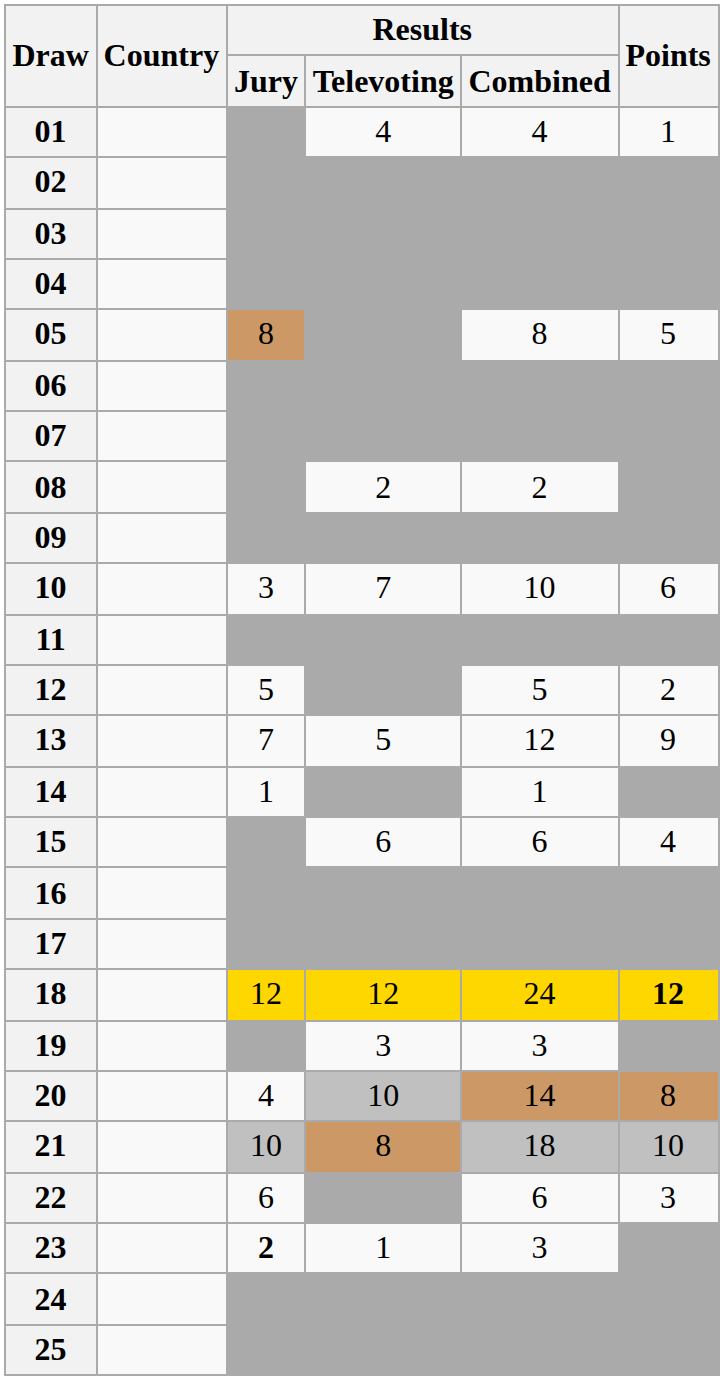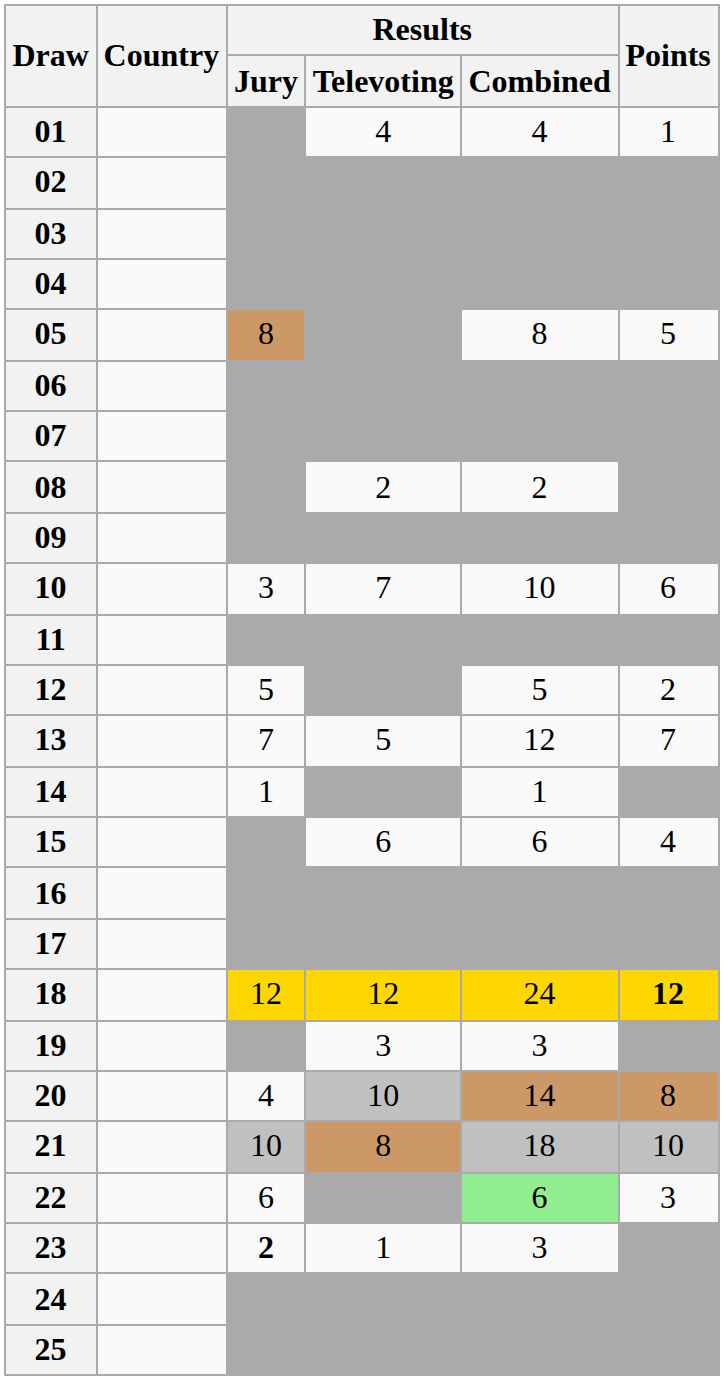 <table class="sortable wikitable collapsible plainrowheaders" style="text-align:center;">
 <tr>
 </tr>
 <tr>
 <th scope="col" rowspan="2">Draw</th>
 <th scope="col" rowspan="2">Country</th>
 <th scope="col" colspan="3">Results</th>
 <th scope="col" rowspan="2">Points</th>
 </tr>
 <tr>
 <th scope="col">Jury</th>
 <th scope="col">Televoting</th>
 <th scope="col">Combined</th>
 </tr>
 <tr>
 <th scope="row" style="text-align:center;">01</th>
 <td style="text-align:left;"></td>
 <td style="background:#AAAAAA;"></td>
 <td>4</td>
 <td>4</td>
 <td>1</td>
 </tr>
 <tr>
 <th scope="row" style="text-align:center;">02</th>
 <td style="text-align:left;"></td>
 <td style="background:#AAAAAA;"></td>
 <td style="background:#AAAAAA;"></td>
 <td style="background:#AAAAAA;"></td>
 <td style="background:#AAAAAA;"></td>
 </tr>
 <tr>
 <th scope="row" style="text-align:center;">03</th>
 <td style="text-align:left;"></td>
 <td style="background:#AAAAAA;"></td>
 <td style="background:#AAAAAA;"></td>
 <td style="background:#AAAAAA;"></td>
 <td style="background:#AAAAAA;"></td>
 </tr>
 <tr>
 <th scope="row" style="text-align:center;">04</th>
 <td style="text-align:left;"></td>
 <td style="background:#AAAAAA;"></td>
 <td style="background:#AAAAAA;"></td>
 <td style="background:#AAAAAA;"></td>
 <td style="background:#AAAAAA;"></td>
 </tr>
 <tr>
 <th scope="row" style="text-align:center;">05</th>
 <td style="text-align:left;"></td>
 <td style="background:#CC9966;">8</td>
 <td style="background:#AAAAAA;"></td>
 <td>8</td>
 <td>5</td>
 </tr>
 <tr>
 <th scope="row" style="text-align:center;">06</th>
 <td style="text-align:left;"></td>
 <td style="background:#AAAAAA;"></td>
 <td style="background:#AAAAAA;"></td>
 <td style="background:#AAAAAA;"></td>
 <td style="background:#AAAAAA;"></td>
 </tr>
 <tr>
 <th scope="row" style="text-align:center;">07</th>
 <td style="text-align:left;"></td>
 <td style="background:#AAAAAA;"></td>
 <td style="background:#AAAAAA;"></td>
 <td style="background:#AAAAAA;"></td>
 <td style="background:#AAAAAA;"></td>
 </tr>
 <tr>
 <th scope="row" style="text-align:center;">08</th>
 <td style="text-align:left;"></td>
 <td style="background:#AAAAAA;"></td>
 <td>2</td>
 <td>2</td>
 <td style="background:#AAAAAA;"></td>
 </tr>
 <tr>
 <th scope="row" style="text-align:center;">09</th>
 <td style="text-align:left;"></td>
 <td style="background:#AAAAAA;"></td>
 <td style="background:#AAAAAA;"></td>
 <td style="background:#AAAAAA;"></td>
 <td style="background:#AAAAAA;"></td>
 </tr>
 <tr>
 <th scope="row" style="text-align:center;">10</th>
 <td style="text-align:left;"></td>
 <td>3</td>
 <td>7</td>
 <td>10</td>
 <td>6</td>
 </tr>
 <tr class="sortbottom">
 <th scope="row" style="text-align:center;">11</th>
 <td style="text-align:left;"></td>
 <td style="background:#AAAAAA;"></td>
 <td style="background:#AAAAAA;"></td>
 <td style="background:#AAAAAA;"></td>
 <td style="background:#AAAAAA;"></td>
 </tr>
 <tr>
 <th scope="row" style="text-align:center;">12</th>
 <td style="text-align:left;"></td>
 <td>5</td>
 <td style="background:#AAAAAA;"></td>
 <td>5</td>
 <td>2</td>
 </tr>
 <tr>
 <th scope="row" style="text-align:center;">13</th>
 <td style="text-align:left;"></td>
 <td>7</td>
 <td>5</td>
 <td>12</td>
-<td>9</td>
+<td>7</td>
 </tr>
 <tr>
 <th scope="row" style="text-align:center;">14</th>
 <td style="text-align:left;"></td>
 <td>1</td>
 <td style="background:#AAAAAA;"></td>
 <td>1</td>
 <td style="background:#AAAAAA;"></td>
 </tr>
 <tr>
 <th scope="row" style="text-align:center;">15</th>
 <td style="text-align:left;"></td>
 <td style="background:#AAAAAA;"></td>
 <td>6</td>
 <td>6</td>
 <td>4</td>
 </tr>
 <tr>
 <th scope="row" style="text-align:center;">16</th>
 <td style="text-align:left;"></td>
 <td style="background:#AAAAAA;"></td>
 <td style="background:#AAAAAA;"></td>
 <td style="background:#AAAAAA;"></td>
 <td style="background:#AAAAAA;"></td>
 </tr>
 <tr>
 <th scope="row" style="text-align:center;">17</th>
 <td style="text-align:left;"></td>
 <td style="background:#AAAAAA;"></td>
 <td style="background:#AAAAAA;"></td>
 <td style="background:#AAAAAA;"></td>
 <td style="background:#AAAAAA;"></td>
 </tr>
 <tr>
 <th scope="row" style="text-align:center;">18</th>
 <td style="text-align:left;"></td>
 <td style="background:gold;">12</td>
 <td style="background:gold;">12</td>
 <td style="background:gold;">24</td>
 <td style="background:gold;"><strong>12</strong></td>
 </tr>
 <tr>
 <th scope="row" style="text-align:center;">19</th>
 <td style="text-align:left;"></td>
 <td style="background:#AAAAAA;"></td>
 <td>3</td>
 <td>3</td>
 <td style="background:#AAAAAA;"></td>
 </tr>
 <tr>
 <th scope="row" style="text-align:center;">20</th>
 <td style="text-align:left;"></td>
 <td>4</td>
 <td style="background:silver;">10</td>
 <td style="background:#CC9966;">14</td>
 <td style="background:#CC9966;">8</td>
 </tr>
 <tr>
 <th scope="row" style="text-align:center;">21</th>
 <td style="text-align:left;"></td>
 <td style="background:silver;">10</td>
 <td style="background:#CC9966;">8</td>
 <td style="background:silver;">18</td>
 <td style="background:silver;">10</td>
 </tr>
 <tr>
 <th scope="row" style="text-align:center;">22</th>
 <td style="text-align:left;"></td>
 <td>6</td>
 <td style="background:#AAAAAA;"></td>
-<td>6</td>
+<td style="background: lightgreen;">6</td>
 <td>3</td>
 </tr>
 <tr>
 <th scope="row" style="text-align:center;">23</th>
 <td style="text-align:left;"></td>
 <td><strong>2</strong></td>
 <td>1</td>
 <td>3</td>
 <td style="background:#AAAAAA;"></td>
 </tr>
 <tr>
 <th scope="row" style="text-align:center;">24</th>
 <td style="text-align:left;"></td>
 <td style="background:#AAAAAA;"></td>
 <td style="background:#AAAAAA;"></td>
 <td style="background:#AAAAAA;"></td>
 <td style="background:#AAAAAA;"></td>
 </tr>
 <tr>
 <th scope="row" style="text-align:center;">25</th>
 <td style="text-align:left;"></td>
 <td style="background:#AAAAAA;"></td>
 <td style="background:#AAAAAA;"></td>
 <td style="background:#AAAAAA;"></td>
 <td style="background:#AAAAAA;"></td>
 </tr>
 </table>
